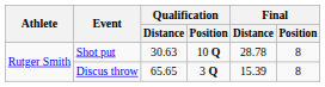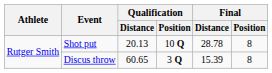 <table class=wikitable style="font-size:90%">
 <tr>
 <th rowspan="2">Athlete</th>
 <th rowspan="2">Event</th>
 <th colspan="2">Qualification</th>
 <th colspan="2">Final</th>
 </tr>
 <tr style="font-size:95%">
 <th>Distance</th>
 <th>Position</th>
 <th>Distance</th>
 <th>Position</th>
 </tr>
 <tr align=center>
 <td align=left rowspan=2><a href='#'>Rutger Smith</a></td>
 <td align=left><a href='#'>Shot put</a></td>
-<td>30.63</td>
+<td>20.13</td>
 <td>10 <strong>Q</strong></td>
 <td>28.78</td>
 <td>8</td>
 </tr>
 <tr align=center>
 <td align=left><a href='#'>Discus throw</a></td>
-<td>65.65</td>
+<td>60.65</td>
 <td>3 <strong>Q</strong></td>
 <td>15.39</td>
 <td>8</td>
 </tr>
 </table>
